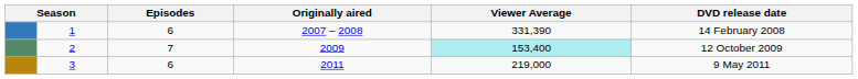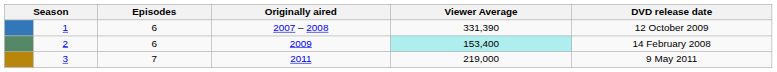 <table class="wikitable" width="98%">
 <tr>
 <th colspan="2" align="center">Season</th>
 <th align="center">Episodes</th>
 <th align="center">Originally aired</th>
 <th align="center">Viewer Average</th>
 <th align="center">DVD release date</th>
 </tr>
 <tr>
 <td bgcolor="#3377BB" height="10px"></td>
 <td align="center"><a href='#'>1</a></td>
 <td align="center">6</td>
 <td align="center"><a href='#'>2007</a> – <a href='#'>2008</a></td>
 <td align="center">331,390</td>
-<td align="center">14 February 2008</td>
+<td align="center">12 October 2009</td>
 </tr>
 <tr>
 <td bgcolor="#558866" height="10px"></td>
 <td align="center"><a href='#'>2</a></td>
-<td align="center">7</td>
+<td align="center">6</td>
 <td align="center"><a href='#'>2009</a></td>
 <td align="center" style="background: paleturquoise;">153,400</td>
-<td align="center">12 October 2009</td>
+<td align="center">14 February 2008</td>
 </tr>
 <tr>
 <td bgcolor="#B8860B" height="10px"></td>
 <td align="center"><a href='#'>3</a></td>
-<td align="center">6</td>
+<td align="center">7</td>
 <td align="center"><a href='#'>2011</a></td>
 <td align="center">219,000</td>
 <td align="center">9 May 2011</td>
 </tr>
 </table>
